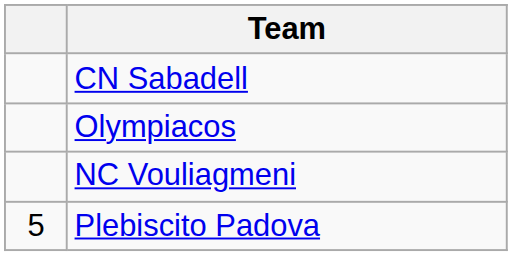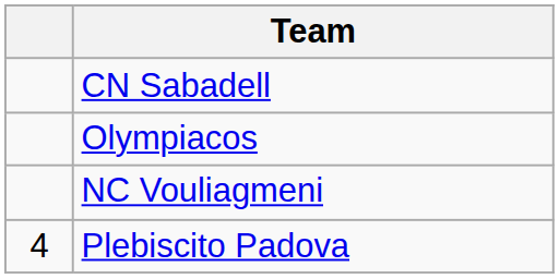 <table class="wikitable" style="text-align:center">
 <tr>
 <th width=25></th>
 <th width=220>Team</th>
 </tr>
 <tr>
 <td></td>
 <td align=left> <a href='#'>CN Sabadell</a></td>
 </tr>
 <tr>
 <td></td>
 <td align=left> <a href='#'>Olympiacos</a></td>
 </tr>
 <tr>
 <td></td>
 <td align=left> <a href='#'>NC Vouliagmeni</a></td>
 </tr>
 <tr>
-<td>5</td>
+<td>4</td>
 <td align=left> <a href='#'>Plebiscito Padova</a></td>
 </tr>
 </table>
